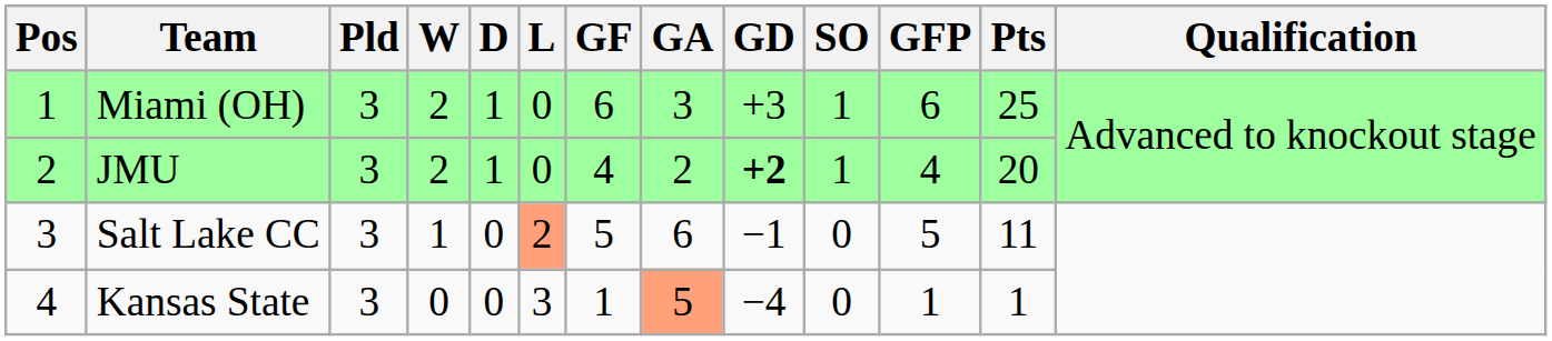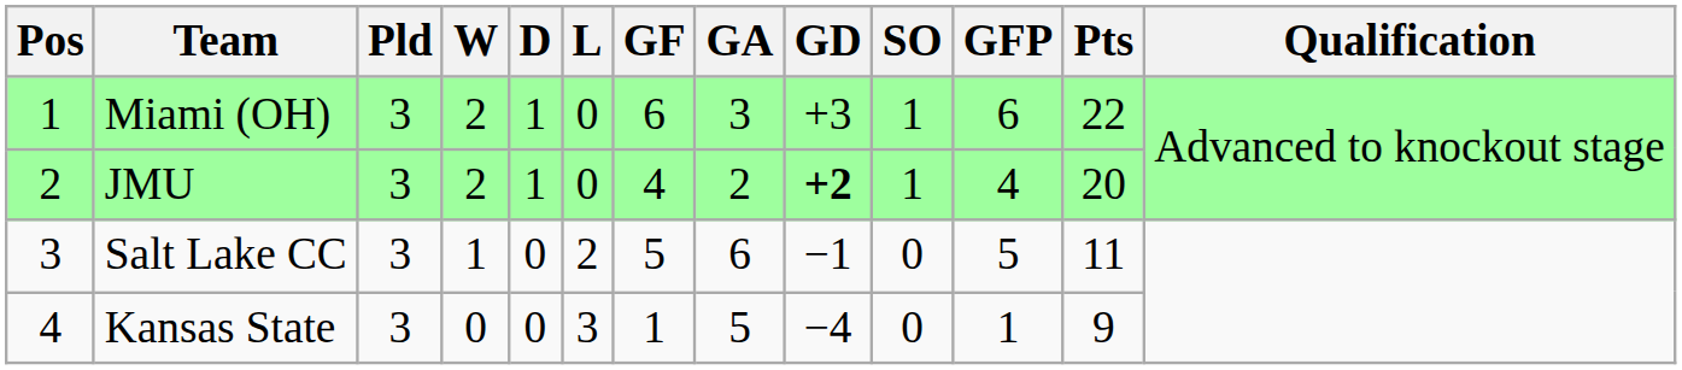 <table class="wikitable" style="text-align:center">
 <tr>
 <th>Pos</th>
 <th>Team</th>
 <th>Pld</th>
 <th>W</th>
 <th>D</th>
 <th>L</th>
 <th>GF</th>
 <th>GA</th>
 <th>GD</th>
 <th>SO</th>
 <th>GFP</th>
 <th>Pts</th>
 <th>Qualification</th>
 </tr>
 <tr bgcolor="#9eff9e">
 <td>1</td>
 <td style="text-align:left">Miami (OH)</td>
 <td>3</td>
 <td>2</td>
 <td>1</td>
 <td>0</td>
 <td>6</td>
 <td>3</td>
 <td>+3</td>
 <td>1</td>
 <td>6</td>
-<td>25</td>
+<td>22</td>
 <td rowspan="2">Advanced to knockout stage</td>
 </tr>
 <tr bgcolor="#9eff9e">
 <td>2</td>
 <td style="text-align:left">JMU</td>
 <td>3</td>
 <td>2</td>
 <td>1</td>
 <td>0</td>
 <td>4</td>
 <td>2</td>
 <td><strong>+2</strong></td>
 <td>1</td>
 <td>4</td>
 <td>20</td>
 </tr>
 <tr>
 <td>3</td>
 <td style="text-align:left">Salt Lake CC</td>
 <td>3</td>
 <td>1</td>
 <td>0</td>
-<td style="background: lightsalmon;">2</td>
+<td>2</td>
 <td>5</td>
 <td>6</td>
 <td>−1</td>
 <td>0</td>
 <td>5</td>
 <td>11</td>
 <td rowspan="2"></td>
 </tr>
 <tr>
 <td>4</td>
 <td style="text-align:left">Kansas State</td>
 <td>3</td>
 <td>0</td>
 <td>0</td>
 <td>3</td>
 <td>1</td>
-<td style="background: lightsalmon;">5</td>
+<td>5</td>
 <td>−4</td>
 <td>0</td>
 <td>1</td>
-<td>1</td>
+<td>9</td>
 </tr>
 </table>
